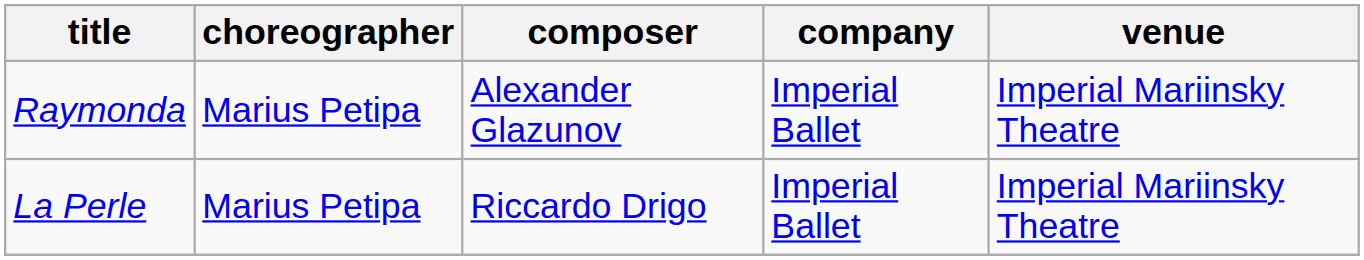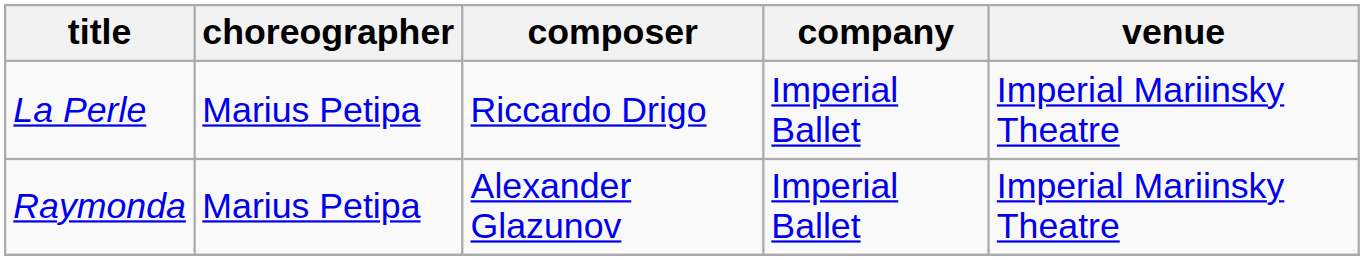 <table class="wikitable">
 <tr>
 <th>title</th>
 <th>choreographer</th>
 <th>composer</th>
 <th>company</th>
 <th>venue</th>
 </tr>
 <tr>
+<td><em><a href='#'>La Perle</a></em></td>
+<td><a href='#'>Marius Petipa</a></td>
+<td><a href='#'>Riccardo Drigo</a></td>
+<td><a href='#'>Imperial Ballet</a></td>
+<td><a href='#'>Imperial Mariinsky Theatre</a></td>
+</tr>
+<tr>
 <td><em><a href='#'>Raymonda</a></em></td>
 <td><a href='#'>Marius Petipa</a></td>
 <td><a href='#'>Alexander Glazunov</a></td>
 <td><a href='#'>Imperial Ballet</a></td>
 <td><a href='#'>Imperial Mariinsky Theatre</a></td>
 </tr>
 <tr>
-<td><em><a href='#'>La Perle</a></em></td>
-<td><a href='#'>Marius Petipa</a></td>
-<td><a href='#'>Riccardo Drigo</a></td>
-<td><a href='#'>Imperial Ballet</a></td>
-<td><a href='#'>Imperial Mariinsky Theatre</a></td>
-</tr>
-<tr>
 </tr>
 </table>
